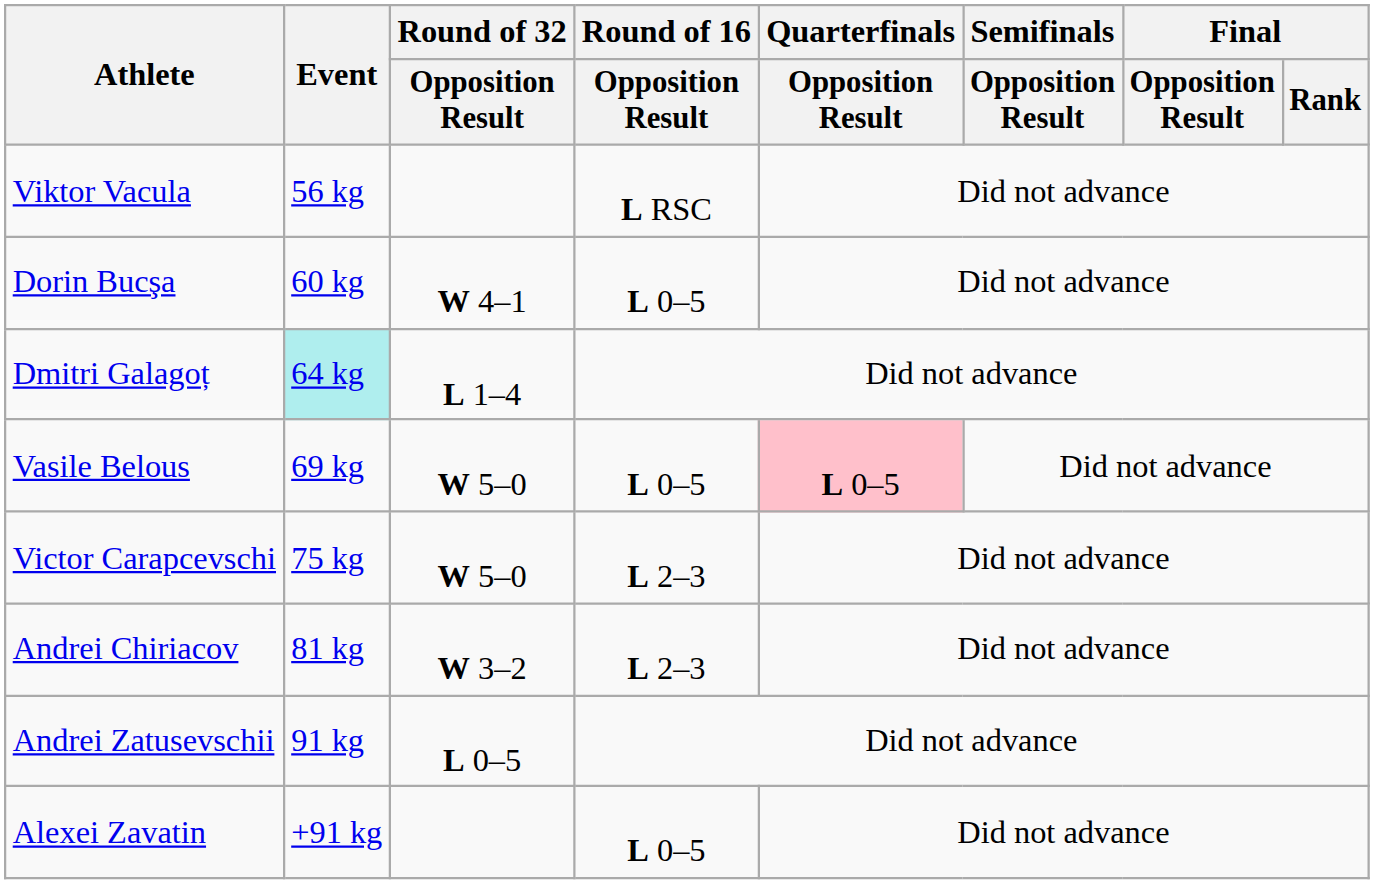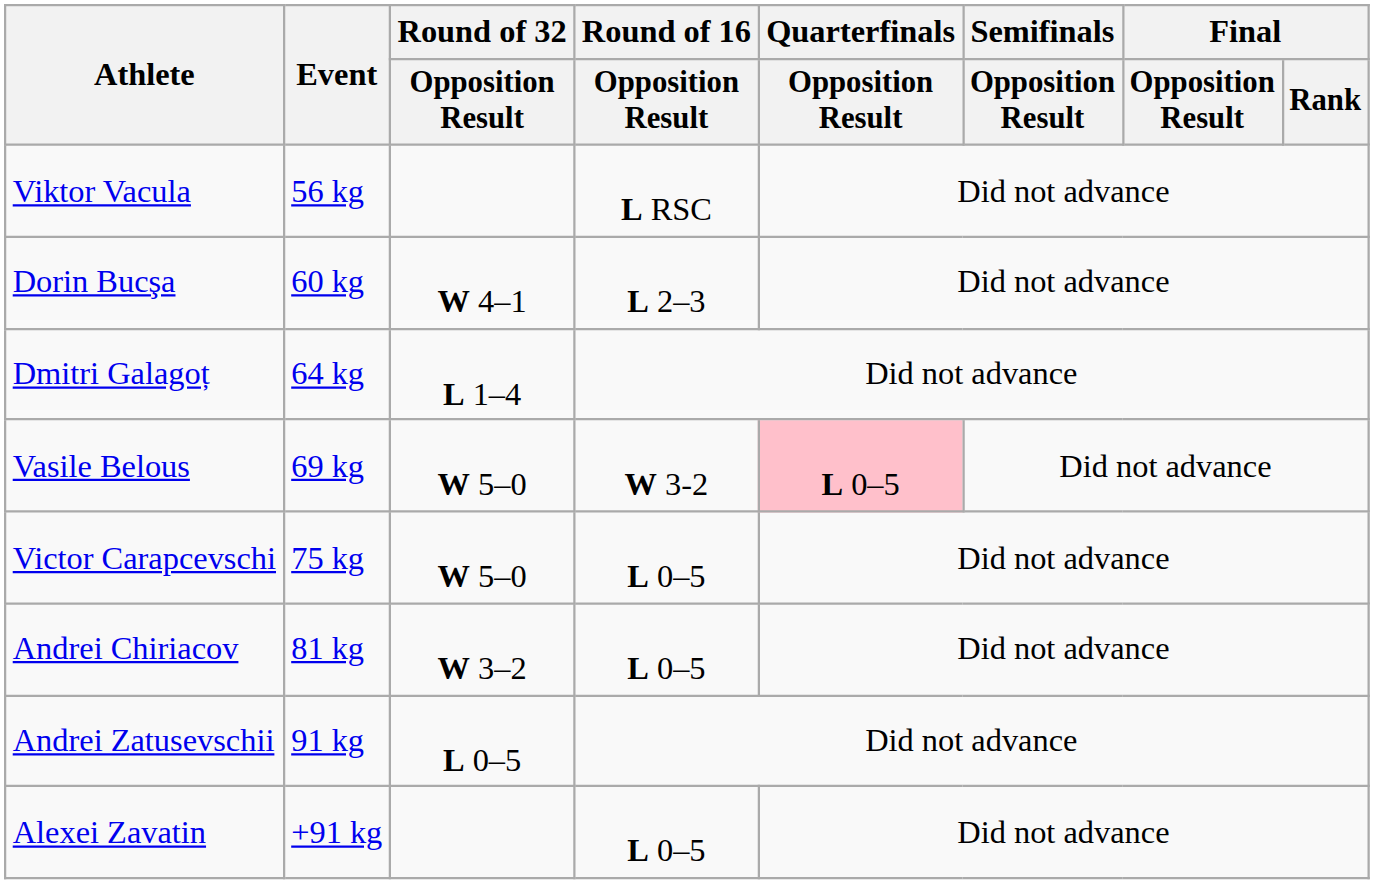 <table class="wikitable" style="text-align:center; font-size:90%">
 <tr>
 <th rowspan=2>Athlete</th>
 <th rowspan=2>Event</th>
 <th>Round of 32</th>
 <th>Round of 16</th>
 <th>Quarterfinals</th>
 <th>Semifinals</th>
 <th colspan=2>Final</th>
 </tr>
 <tr style="font-size:95%">
 <th>Opposition<br>Result</th>
 <th>Opposition<br>Result</th>
 <th>Opposition<br>Result</th>
 <th>Opposition<br>Result</th>
 <th>Opposition<br>Result</th>
 <th>Rank</th>
 </tr>
 <tr>
 <td align=left><a href='#'>Viktor Vacula</a></td>
 <td align=left><a href='#'>56 kg</a></td>
 <td></td>
 <td><br> <strong>L</strong> RSC</td>
 <td colspan=4>Did not advance</td>
 </tr>
 <tr>
 <td align=left><a href='#'>Dorin Bucşa</a></td>
 <td align=left><a href='#'>60 kg</a></td>
 <td><br> <strong>W</strong> 4–1</td>
-<td><br> <strong>L</strong> 0–5</td>
+<td><br> <strong>L</strong> 2–3</td>
 <td colspan=4>Did not advance</td>
 </tr>
 <tr>
 <td align=left><a href='#'>Dmitri Galagoț</a></td>
-<td align=left style="background: paleturquoise;"><a href='#'>64 kg</a></td>
+<td align=left><a href='#'>64 kg</a></td>
 <td><br> <strong>L</strong> 1–4</td>
 <td colspan=5>Did not advance</td>
 </tr>
 <tr>
 <td align=left><a href='#'>Vasile Belous</a></td>
 <td align=left><a href='#'>69 kg</a></td>
 <td><br> <strong>W</strong> 5–0</td>
-<td><br> <strong>L</strong> 0–5</td>
+<td><br> <strong>W</strong> 3-2</td>
 <td style="background: pink;"><br> <strong>L</strong> 0–5</td>
 <td colspan="3">Did not advance</td>
 </tr>
 <tr>
 <td align=left><a href='#'>Victor Carapcevschi</a></td>
 <td align=left><a href='#'>75 kg</a></td>
 <td><br> <strong>W</strong> 5–0</td>
-<td><br> <strong>L</strong> 2–3</td>
+<td><br> <strong>L</strong> 0–5</td>
 <td colspan=4>Did not advance</td>
 </tr>
 <tr>
 <td align=left><a href='#'>Andrei Chiriacov</a></td>
 <td align=left><a href='#'>81 kg</a></td>
 <td><br> <strong>W</strong> 3–2</td>
-<td><br> <strong>L</strong> 2–3</td>
+<td><br> <strong>L</strong> 0–5</td>
 <td colspan=4>Did not advance</td>
 </tr>
 <tr>
 <td align=left><a href='#'>Andrei Zatusevschii</a></td>
 <td align=left><a href='#'>91 kg</a></td>
 <td><br> <strong>L</strong> 0–5</td>
 <td colspan=5>Did not advance</td>
 </tr>
 <tr>
 <td align=left><a href='#'>Alexei Zavatin</a></td>
 <td align=left><a href='#'>+91 kg</a></td>
 <td></td>
 <td><br> <strong>L</strong> 0–5</td>
 <td colspan=4>Did not advance</td>
 </tr>
 </table>
